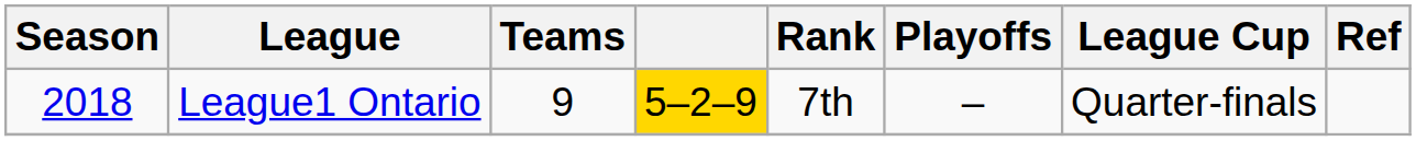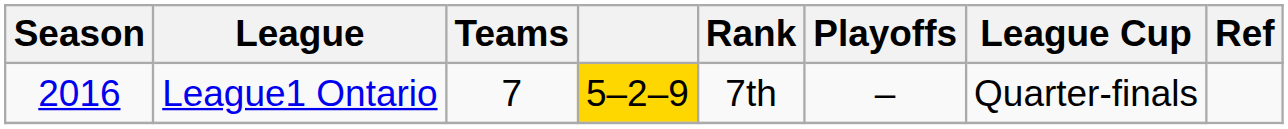 <table class="wikitable" style="text-align: center;">
 <tr>
 <th>Season</th>
 <th>League</th>
 <th>Teams</th>
 <th></th>
 <th>Rank</th>
 <th>Playoffs</th>
 <th>League Cup</th>
 <th>Ref</th>
 </tr>
 <tr>
-<td><a href='#'>2018</a></td>
+<td><a href='#'>2016</a></td>
 <td><a href='#'>League1 Ontario</a></td>
-<td>9</td>
+<td>7</td>
 <td style="background: gold;">5–2–9</td>
 <td>7th</td>
 <td>–</td>
 <td>Quarter-finals</td>
 <td rowspan="4"></td>
 </tr>
 <tr>
 </tr>
 </table>
